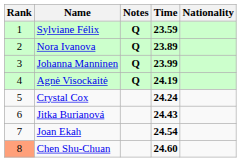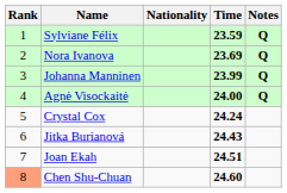 <table class="wikitable sortable" style="text-align:center">
 <tr>
 <th>Rank</th>
 <th>Name</th>
+<th>Nationality</th>
+<th>Time</th>
 <th>Notes</th>
-<th>Time</th>
-<th>Nationality</th>
 </tr>
 <tr bgcolor=ccffcc>
 <td>1</td>
 <td align=left><a href='#'>Sylviane Félix</a></td>
+<td align=left></td>
+<td><strong>23.59</strong></td>
 <td><strong>Q</strong></td>
-<td><strong>23.59</strong></td>
-<td align=left></td>
 </tr>
 <tr bgcolor=ccffcc>
 <td>2</td>
 <td align=left><a href='#'>Nora Ivanova</a></td>
+<td align=left></td>
+<td><strong>23.69</strong></td>
 <td><strong>Q</strong></td>
-<td><strong>23.89</strong></td>
-<td align=left></td>
 </tr>
 <tr bgcolor=ccffcc>
 <td>3</td>
 <td align=left><a href='#'>Johanna Manninen</a></td>
+<td align=left></td>
+<td><strong>23.99</strong></td>
 <td><strong>Q</strong></td>
-<td><strong>23.99</strong></td>
-<td align=left></td>
 </tr>
 <tr bgcolor=ccffcc>
 <td>4</td>
 <td align=left><a href='#'>Agnė Visockaitė</a></td>
+<td align=left></td>
+<td><strong>24.00</strong></td>
 <td><strong>Q</strong></td>
-<td><strong>24.19</strong></td>
-<td align=left></td>
 </tr>
 <tr>
 <td>5</td>
 <td align=left><a href='#'>Crystal Cox</a></td>
+<td align=left></td>
+<td><strong>24.24</strong></td>
 <td></td>
-<td><strong>24.24</strong></td>
-<td align=left></td>
 </tr>
 <tr>
 <td>6</td>
 <td align=left><a href='#'>Jitka Burianová</a></td>
+<td align=left></td>
+<td><strong>24.43</strong></td>
 <td></td>
-<td><strong>24.43</strong></td>
-<td align=left></td>
 </tr>
 <tr>
 <td>7</td>
 <td align=left><a href='#'>Joan Ekah</a></td>
+<td align=left></td>
+<td><strong>24.51</strong></td>
 <td></td>
-<td><strong>24.54</strong></td>
-<td align=left></td>
 </tr>
 <tr>
 <td style="background: lightsalmon;">8</td>
 <td align=left><a href='#'>Chen Shu-Chuan</a></td>
+<td align=left></td>
+<td><strong>24.60</strong></td>
 <td></td>
-<td><strong>24.60</strong></td>
-<td align=left></td>
 </tr>
 </table>
